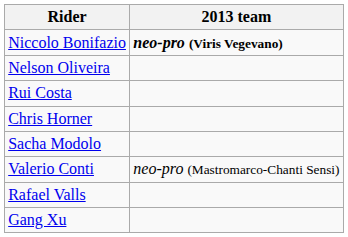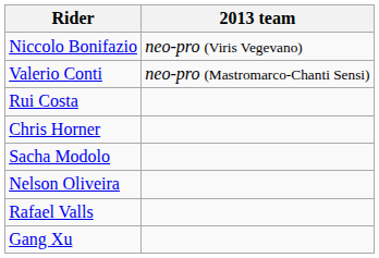 <table class="wikitable">
 <tr>
 <th>Rider</th>
 <th>2013 team</th>
 </tr>
 <tr>
 <td><a href='#'>Niccolo Bonifazio</a></td>
-<td><strong><em>neo-pro</em> <small>(Viris Vegevano)</small></strong></td>
+<td><em>neo-pro</em> <small>(Viris Vegevano)</small></td>
 </tr>
 <tr>
-<td><a href='#'>Nelson Oliveira</a></td>
-<td></td>
+<td><a href='#'>Valerio Conti</a></td>
+<td><em>neo-pro</em> <small>(Mastromarco-Chanti Sensi)</small></td>
 </tr>
 <tr>
 <td><a href='#'>Rui Costa</a></td>
 <td></td>
 </tr>
 <tr>
 <td><a href='#'>Chris Horner</a></td>
 <td></td>
 </tr>
 <tr>
 <td><a href='#'>Sacha Modolo</a></td>
 <td></td>
 </tr>
 <tr>
-<td><a href='#'>Valerio Conti</a></td>
-<td><em>neo-pro</em> <small>(Mastromarco-Chanti Sensi)</small></td>
+<td><a href='#'>Nelson Oliveira</a></td>
+<td></td>
 </tr>
 <tr>
 <td><a href='#'>Rafael Valls</a></td>
 <td></td>
 </tr>
 <tr>
 <td><a href='#'>Gang Xu</a></td>
 <td></td>
 </tr>
 </table>
